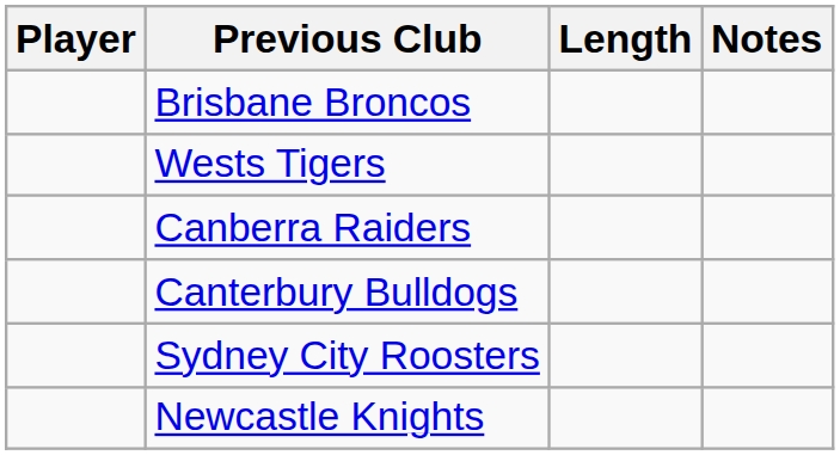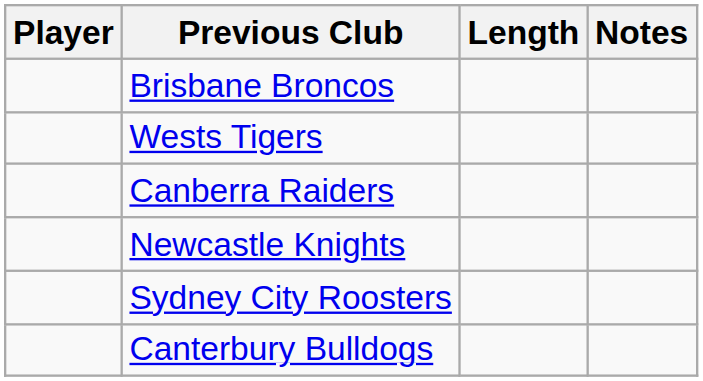 <table class="wikitable" style="font-size:90%">
 <tr bgcolor="#efefef">
 <th>Player</th>
 <th>Previous Club</th>
 <th>Length</th>
 <th>Notes</th>
 </tr>
 <tr>
 <td align=left></td>
 <td><a href='#'>Brisbane Broncos</a></td>
 <td></td>
 <td></td>
 </tr>
 <tr>
 <td align=left></td>
 <td><a href='#'>Wests Tigers</a></td>
 <td></td>
 <td></td>
 </tr>
 <tr>
 <td align=left></td>
 <td><a href='#'>Canberra Raiders</a></td>
 <td></td>
 <td></td>
 </tr>
 <tr>
 <td align=left></td>
-<td><a href='#'>Canterbury Bulldogs</a></td>
+<td><a href='#'>Newcastle Knights</a></td>
 <td></td>
 <td></td>
 </tr>
 <tr>
 <td align=left></td>
 <td><a href='#'>Sydney City Roosters</a></td>
 <td></td>
 <td></td>
 </tr>
 <tr>
 <td align=left></td>
-<td><a href='#'>Newcastle Knights</a></td>
+<td><a href='#'>Canterbury Bulldogs</a></td>
 <td></td>
 <td></td>
 </tr>
 </table>
